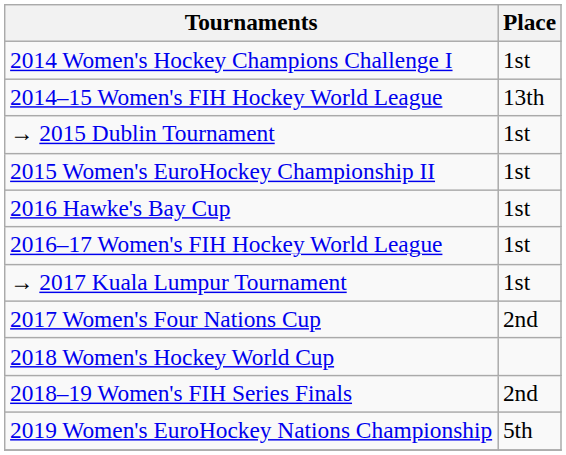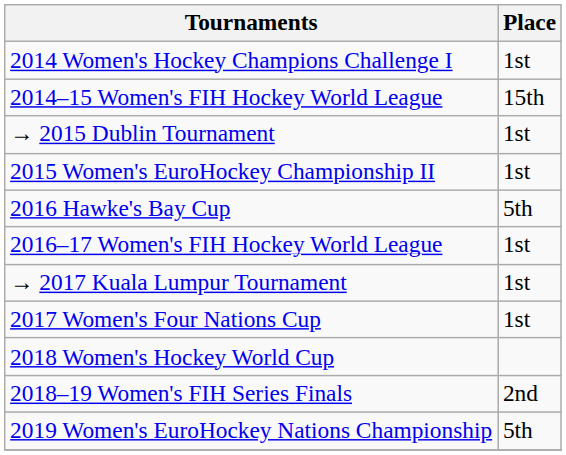 <table class="wikitable collapsible">
 <tr>
 <th>Tournaments</th>
 <th>Place</th>
 </tr>
 <tr>
 <td><a href='#'>2014 Women's Hockey Champions Challenge I</a></td>
 <td>1st</td>
 </tr>
 <tr>
 <td><a href='#'>2014–15 Women's FIH Hockey World League</a></td>
-<td>13th</td>
+<td>15th</td>
 </tr>
 <tr>
 <td>→ <a href='#'>2015 Dublin Tournament</a></td>
 <td>1st</td>
 </tr>
 <tr>
 <td><a href='#'>2015 Women's EuroHockey Championship II</a></td>
 <td>1st</td>
 </tr>
 <tr>
 <td><a href='#'>2016 Hawke's Bay Cup</a></td>
-<td>1st</td>
+<td>5th</td>
 </tr>
 <tr>
 <td><a href='#'>2016–17 Women's FIH Hockey World League</a></td>
 <td>1st</td>
 </tr>
 <tr>
 <td>→ <a href='#'>2017 Kuala Lumpur Tournament</a></td>
 <td>1st</td>
 </tr>
 <tr>
 <td><a href='#'>2017 Women's Four Nations Cup</a></td>
-<td>2nd</td>
+<td>1st</td>
 </tr>
 <tr>
 <td><a href='#'>2018 Women's Hockey World Cup</a></td>
 <td></td>
 </tr>
 <tr>
 <td><a href='#'>2018–19 Women's FIH Series Finals</a></td>
 <td>2nd</td>
 </tr>
 <tr>
 <td><a href='#'>2019 Women's EuroHockey Nations Championship</a></td>
 <td>5th</td>
 </tr>
 <tr>
 </tr>
 </table>
